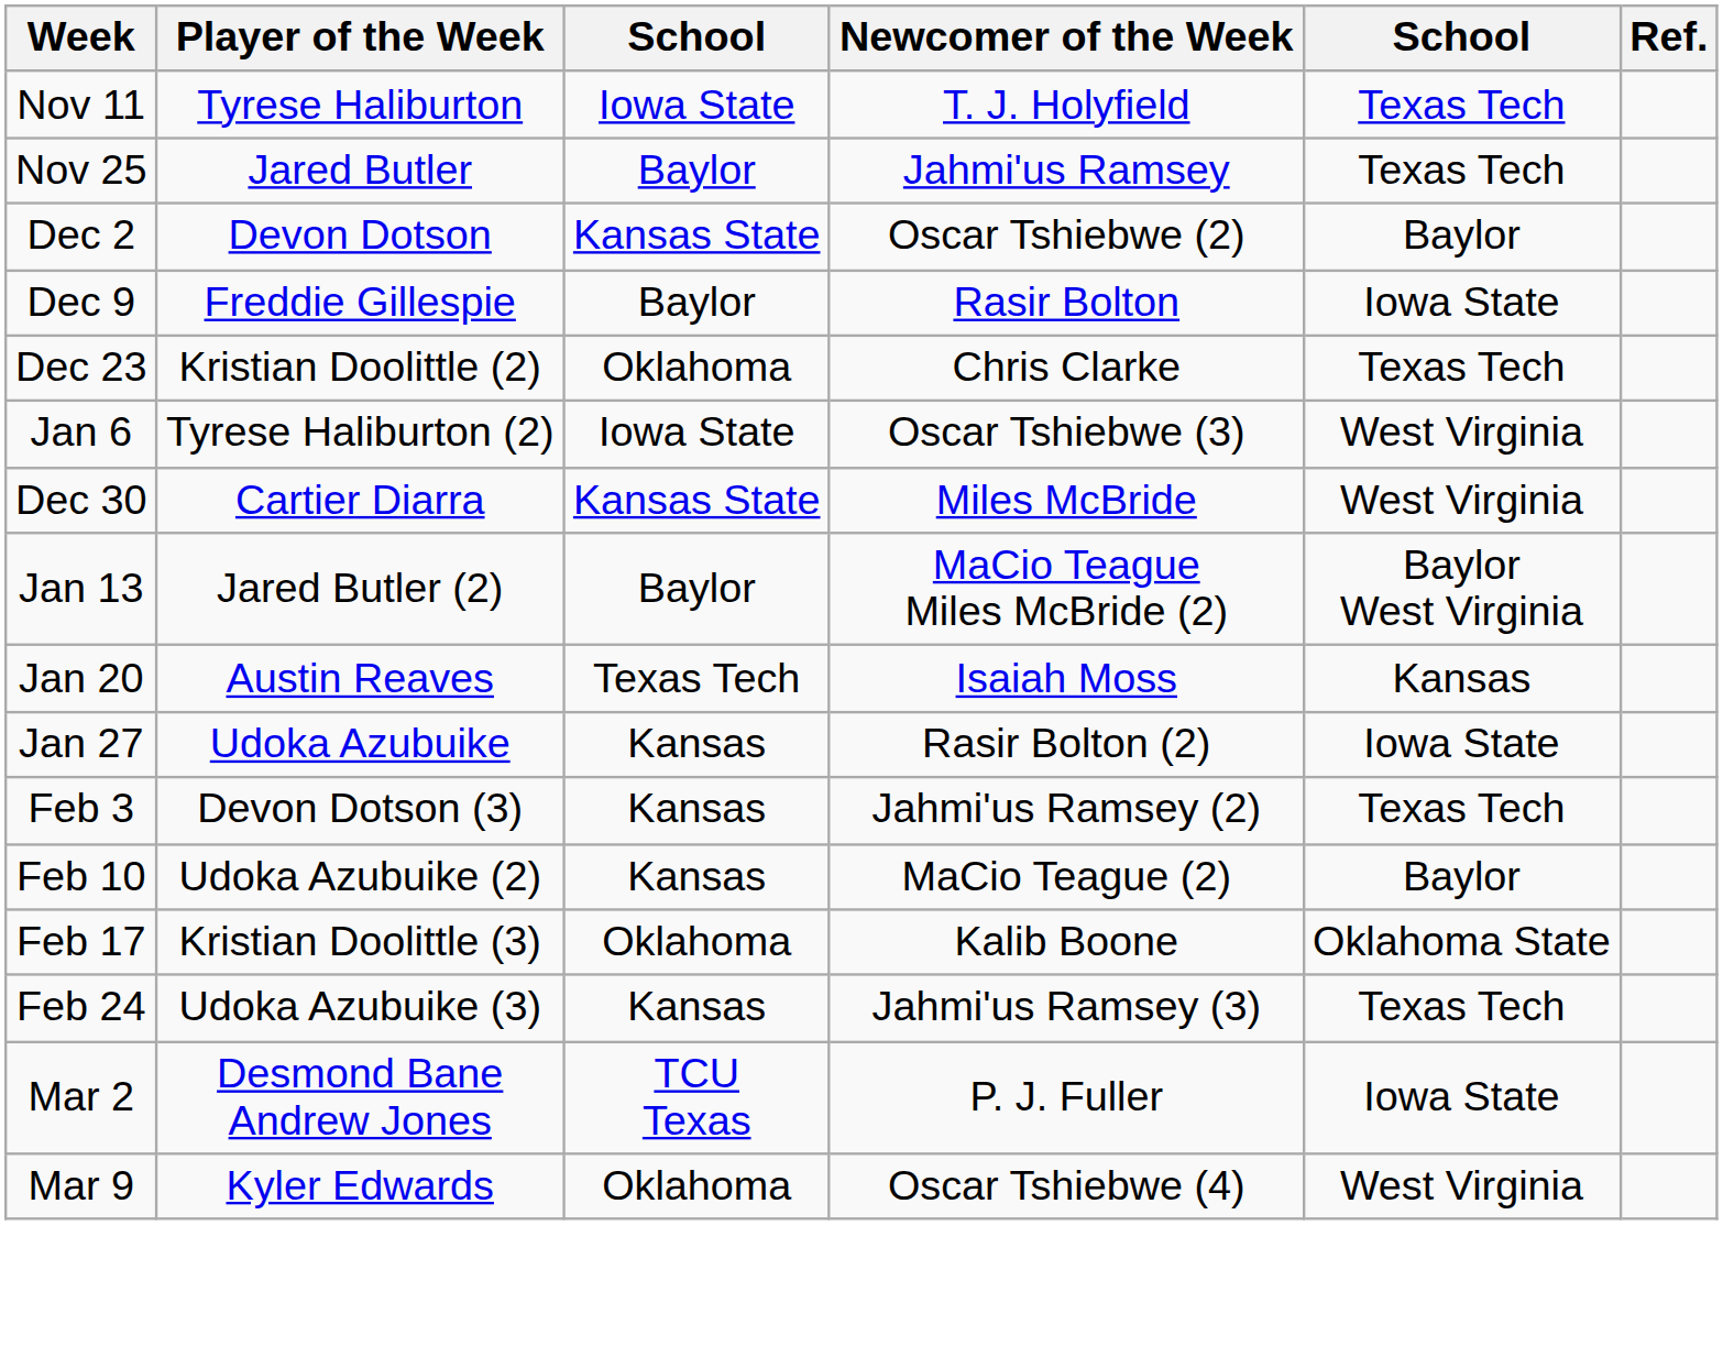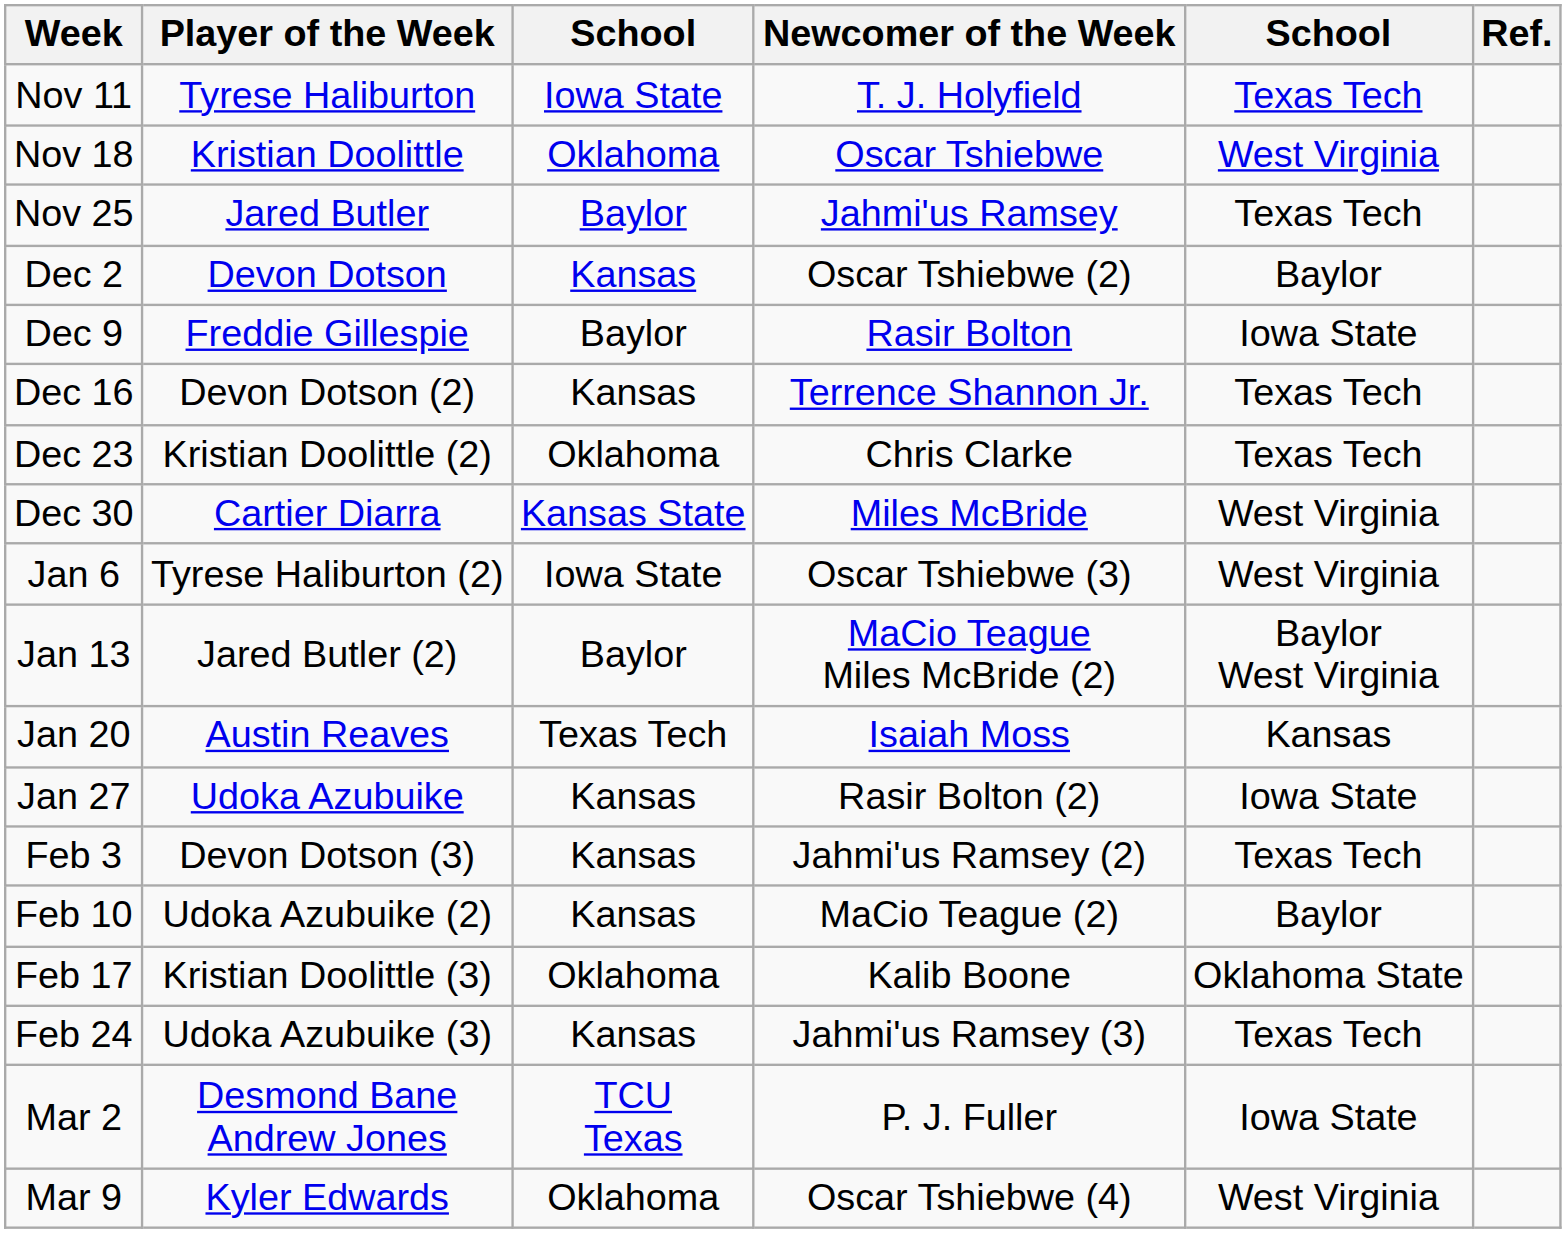 <table class=wikitable style="text-align:center">
 <tr>
 <th>Week</th>
 <th>Player of the Week</th>
 <th>School</th>
 <th>Newcomer of the Week</th>
 <th>School</th>
 <th>Ref.</th>
 </tr>
 <tr>
 <td>Nov 11</td>
 <td><a href='#'>Tyrese Haliburton</a></td>
 <td><a href='#'>Iowa State</a></td>
 <td><a href='#'>T. J. Holyfield</a></td>
 <td><a href='#'>Texas Tech</a></td>
 <td align=center></td>
 </tr>
 <tr>
+<td>Nov 18</td>
+<td><a href='#'>Kristian Doolittle</a></td>
+<td><a href='#'>Oklahoma</a></td>
+<td><a href='#'>Oscar Tshiebwe</a></td>
+<td><a href='#'>West Virginia</a></td>
+<td align=center></td>
+</tr>
+<tr>
 <td>Nov 25</td>
 <td><a href='#'>Jared Butler</a></td>
 <td><a href='#'>Baylor</a></td>
 <td><a href='#'>Jahmi'us Ramsey</a></td>
 <td>Texas Tech</td>
 <td align=center></td>
 </tr>
 <tr>
 <td>Dec 2</td>
 <td><a href='#'>Devon Dotson</a></td>
-<td><a href='#'>Kansas State</a></td>
+<td><a href='#'>Kansas</a></td>
 <td>Oscar Tshiebwe (2)</td>
 <td>Baylor</td>
 <td align=center></td>
 </tr>
 <tr>
 <td>Dec 9</td>
 <td><a href='#'>Freddie Gillespie</a></td>
 <td>Baylor</td>
 <td><a href='#'>Rasir Bolton</a></td>
 <td>Iowa State</td>
 <td align=center></td>
 </tr>
 <tr>
+<td>Dec 16</td>
+<td>Devon Dotson (2)</td>
+<td>Kansas</td>
+<td><a href='#'>Terrence Shannon Jr.</a></td>
+<td>Texas Tech</td>
+<td align=center></td>
+</tr>
+<tr>
 <td>Dec 23</td>
 <td>Kristian Doolittle (2)</td>
 <td>Oklahoma</td>
 <td>Chris Clarke</td>
 <td>Texas Tech</td>
 <td align=center></td>
 </tr>
 <tr>
+<td>Dec 30</td>
+<td><a href='#'>Cartier Diarra</a></td>
+<td><a href='#'>Kansas State</a></td>
+<td><a href='#'>Miles McBride</a></td>
+<td>West Virginia</td>
+<td align=center></td>
+</tr>
+<tr>
 <td>Jan 6</td>
 <td>Tyrese Haliburton (2)</td>
 <td>Iowa State</td>
 <td>Oscar Tshiebwe (3)</td>
-<td>West Virginia</td>
-<td align=center></td>
-</tr>
-<tr>
-<td>Dec 30</td>
-<td><a href='#'>Cartier Diarra</a></td>
-<td><a href='#'>Kansas State</a></td>
-<td><a href='#'>Miles McBride</a></td>
 <td>West Virginia</td>
 <td align=center></td>
 </tr>
 <tr>
 <td>Jan 13</td>
 <td>Jared Butler (2)</td>
 <td>Baylor</td>
 <td><a href='#'>MaCio Teague</a><br>Miles McBride (2)</td>
 <td>Baylor<br>West Virginia</td>
 <td align=center></td>
 </tr>
 <tr>
 <td>Jan 20</td>
 <td><a href='#'>Austin Reaves</a></td>
 <td>Texas Tech</td>
 <td><a href='#'>Isaiah Moss</a></td>
 <td>Kansas</td>
 <td align=center></td>
 </tr>
 <tr>
 <td>Jan 27</td>
 <td><a href='#'>Udoka Azubuike</a></td>
 <td>Kansas</td>
 <td>Rasir Bolton (2)</td>
 <td>Iowa State</td>
 <td align=center></td>
 </tr>
 <tr>
 <td>Feb 3</td>
 <td>Devon Dotson (3)</td>
 <td>Kansas</td>
 <td>Jahmi'us Ramsey (2)</td>
 <td>Texas Tech</td>
 <td align=center></td>
 </tr>
 <tr>
 <td>Feb 10</td>
 <td>Udoka Azubuike (2)</td>
 <td>Kansas</td>
 <td>MaCio Teague (2)</td>
 <td>Baylor</td>
 <td align=center></td>
 </tr>
 <tr>
 <td>Feb 17</td>
 <td>Kristian Doolittle (3)</td>
 <td>Oklahoma</td>
 <td>Kalib Boone</td>
 <td>Oklahoma State</td>
 <td align=center></td>
 </tr>
 <tr>
 <td>Feb 24</td>
 <td>Udoka Azubuike (3)</td>
 <td>Kansas</td>
 <td>Jahmi'us Ramsey (3)</td>
 <td>Texas Tech</td>
 <td align=center></td>
 </tr>
 <tr>
 <td>Mar 2</td>
 <td><a href='#'>Desmond Bane</a><br><a href='#'>Andrew Jones</a></td>
 <td><a href='#'>TCU</a><br><a href='#'>Texas</a></td>
 <td>P. J. Fuller</td>
 <td>Iowa State</td>
 <td align=center></td>
 </tr>
 <tr>
 <td>Mar 9</td>
 <td><a href='#'>Kyler Edwards</a></td>
 <td>Oklahoma</td>
 <td>Oscar Tshiebwe (4)</td>
 <td>West Virginia</td>
 <td align=center></td>
 </tr>
 </table>
